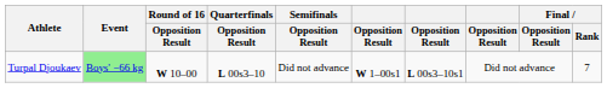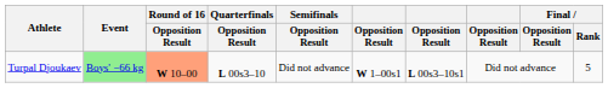 <table class="wikitable" style="font-size:90%">
 <tr>
 <th rowspan=2>Athlete</th>
 <th rowspan=2>Event</th>
 <th>Round of 16</th>
 <th>Quarterfinals</th>
 <th>Semifinals</th>
 <th></th>
 <th></th>
 <th></th>
 <th colspan=2>Final / </th>
 </tr>
 <tr style="font-size:95%">
 <th>Opposition<br>Result</th>
 <th>Opposition<br>Result</th>
 <th>Opposition<br>Result</th>
 <th>Opposition<br>Result</th>
 <th>Opposition<br>Result</th>
 <th>Opposition<br>Result</th>
 <th>Opposition<br>Result</th>
 <th>Rank</th>
 </tr>
 <tr align=center>
 <td align=left><a href='#'>Turpal Djoukaev</a></td>
 <td align=left style="background: lightgreen;"><a href='#'>Boys' −66 kg</a></td>
-<td><br><strong>W</strong>  10–00</td>
+<td style="background: lightsalmon;"><br><strong>W</strong>  10–00</td>
 <td><br><strong>L</strong>  00s3–10</td>
 <td>Did not advance</td>
 <td><br><strong>W</strong>  1–00s1</td>
 <td><br><strong>L</strong>  00s3–10s1</td>
 <td colspan=2>Did not advance</td>
-<td>7</td>
+<td>5</td>
 </tr>
 </table>
